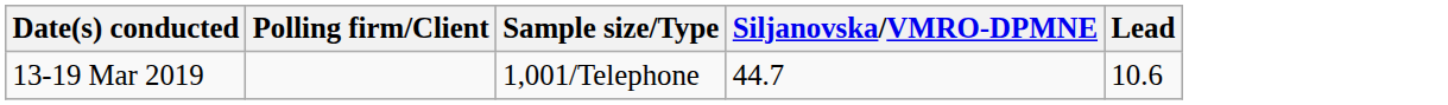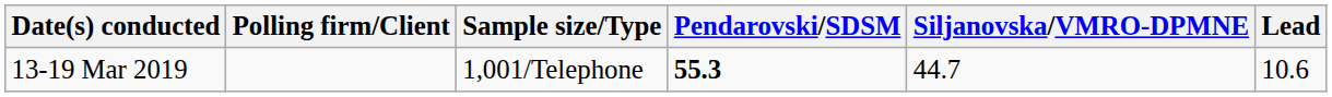 <table class="wikitable">
 <tr>
 <th>Date(s) conducted</th>
 <th>Polling firm/Client</th>
 <th>Sample size/Type</th>
+<th><a href='#'>Pendarovski</a>/<a href='#'>SDSM</a></th>
 <th><a href='#'>Siljanovska</a>/<a href='#'>VMRO-DPMNE</a></th>
 <th>Lead</th>
 </tr>
 <tr>
 <td>13-19 Mar 2019</td>
 <td></td>
 <td>1,001/Telephone</td>
+<td><strong>55.3</strong></td>
 <td>44.7</td>
 <td>10.6</td>
 </tr>
 </table>
